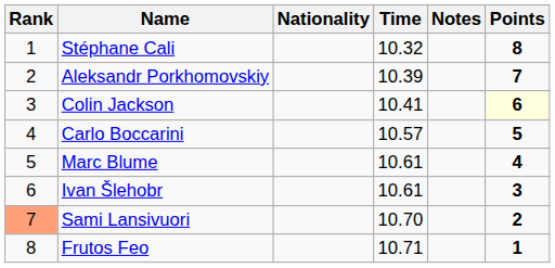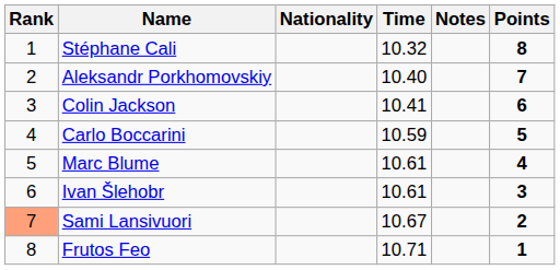 <table class="wikitable sortable" style="text-align:center">
 <tr>
 <th>Rank</th>
 <th>Name</th>
 <th>Nationality</th>
 <th>Time</th>
 <th>Notes</th>
 <th>Points</th>
 </tr>
 <tr>
 <td>1</td>
 <td align=left><a href='#'>Stéphane Cali</a></td>
 <td align=left></td>
 <td>10.32</td>
 <td></td>
 <td><strong>8</strong></td>
 </tr>
 <tr>
 <td>2</td>
 <td align=left><a href='#'>Aleksandr Porkhomovskiy</a></td>
 <td align=left></td>
-<td>10.39</td>
+<td>10.40</td>
 <td></td>
 <td><strong>7</strong></td>
 </tr>
 <tr>
 <td>3</td>
 <td align=left><a href='#'>Colin Jackson</a></td>
 <td align=left></td>
 <td>10.41</td>
 <td></td>
-<td style="background: lightyellow;"><strong>6</strong></td>
+<td><strong>6</strong></td>
 </tr>
 <tr>
 <td>4</td>
 <td align=left><a href='#'>Carlo Boccarini</a></td>
 <td align=left></td>
-<td>10.57</td>
+<td>10.59</td>
 <td></td>
 <td><strong>5</strong></td>
 </tr>
 <tr>
 <td>5</td>
 <td align=left><a href='#'>Marc Blume</a></td>
 <td align=left></td>
 <td>10.61</td>
 <td></td>
 <td><strong>4</strong></td>
 </tr>
 <tr>
 <td>6</td>
 <td align=left><a href='#'>Ivan Šlehobr</a></td>
 <td align=left></td>
 <td>10.61</td>
 <td></td>
 <td><strong>3</strong></td>
 </tr>
 <tr>
 <td style="background: lightsalmon;">7</td>
 <td align=left><a href='#'>Sami Lansivuori</a></td>
 <td align=left></td>
-<td>10.70</td>
+<td>10.67</td>
 <td></td>
 <td><strong>2</strong></td>
 </tr>
 <tr>
 <td>8</td>
 <td align=left><a href='#'>Frutos Feo</a></td>
 <td align=left></td>
 <td>10.71</td>
 <td></td>
 <td><strong>1</strong></td>
 </tr>
 </table>
